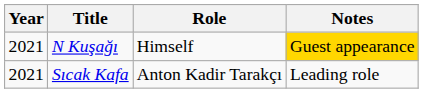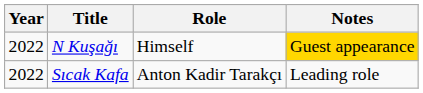 <table class="wikitable">
 <tr>
 <th>Year</th>
 <th>Title</th>
 <th>Role</th>
 <th>Notes</th>
 </tr>
 <tr>
-<td>2021</td>
+<td>2022</td>
 <td><em><a href='#'>N Kuşağı</a></em></td>
 <td>Himself</td>
 <td style="background: gold;">Guest appearance</td>
 </tr>
 <tr>
-<td>2021</td>
+<td>2022</td>
 <td><em><a href='#'>Sıcak Kafa</a></em></td>
 <td>Anton Kadir Tarakçı</td>
 <td>Leading role</td>
 </tr>
 </table>
